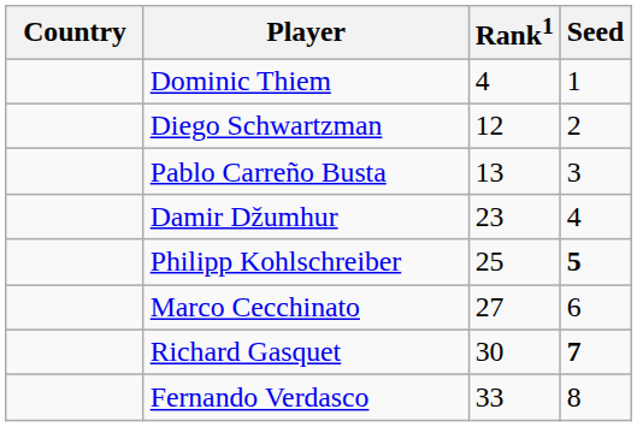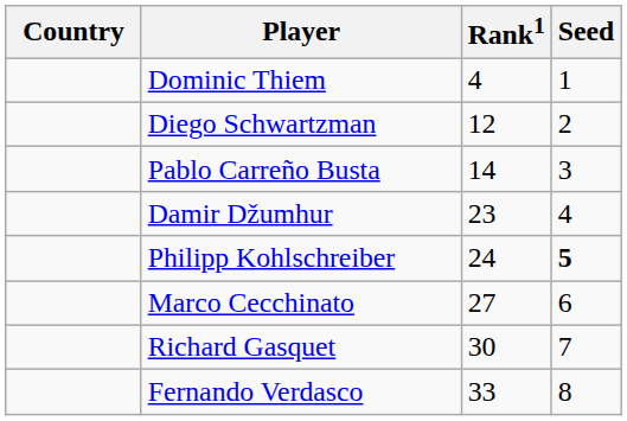 <table class="wikitable" border="1">
 <tr>
 <th width="70">Country</th>
 <th width="175">Player</th>
 <th>Rank<sup>1</sup></th>
 <th>Seed</th>
 </tr>
 <tr>
 <td></td>
 <td><a href='#'>Dominic Thiem</a></td>
 <td>4</td>
 <td>1</td>
 </tr>
 <tr>
 <td></td>
 <td><a href='#'>Diego Schwartzman</a></td>
 <td>12</td>
 <td>2</td>
 </tr>
 <tr>
 <td></td>
 <td><a href='#'>Pablo Carreño Busta</a></td>
-<td>13</td>
+<td>14</td>
 <td>3</td>
 </tr>
 <tr>
 <td></td>
 <td><a href='#'>Damir Džumhur</a></td>
 <td>23</td>
 <td>4</td>
 </tr>
 <tr>
 <td></td>
 <td><a href='#'>Philipp Kohlschreiber</a></td>
-<td>25</td>
+<td>24</td>
 <td><strong>5</strong></td>
 </tr>
 <tr>
 <td></td>
 <td><a href='#'>Marco Cecchinato</a></td>
 <td>27</td>
 <td>6</td>
 </tr>
 <tr>
 <td></td>
 <td><a href='#'>Richard Gasquet</a></td>
 <td>30</td>
-<td><strong>7</strong></td>
+<td>7</td>
 </tr>
 <tr>
 <td></td>
 <td><a href='#'>Fernando Verdasco</a></td>
 <td>33</td>
 <td>8</td>
 </tr>
 </table>
